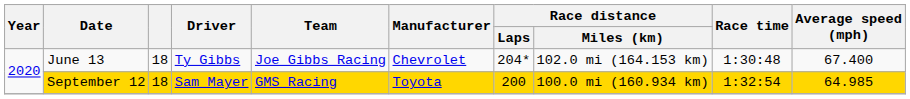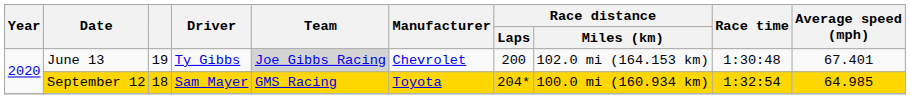 <table class=wikitable>
 <tr>
 <th rowspan="2">Year</th>
 <th rowspan="2">Date</th>
 <th rowspan="2"></th>
 <th rowspan="2">Driver</th>
 <th rowspan="2">Team</th>
 <th rowspan="2">Manufacturer</th>
 <th colspan="2">Race distance</th>
 <th rowspan="2">Race time</th>
 <th rowspan="2">Average speed<br>(mph)</th>
 </tr>
 <tr>
 <th>Laps</th>
 <th>Miles (km)</th>
 </tr>
 <tr>
 <td rowspan='2'><a href='#'>2020</a></td>
 <td>June 13</td>
-<td>18</td>
+<td>19</td>
 <td><a href='#'>Ty Gibbs</a></td>
-<td><a href='#'>Joe Gibbs Racing</a></td>
+<td style="background: lightgrey;"><a href='#'>Joe Gibbs Racing</a></td>
 <td><a href='#'>Chevrolet</a></td>
-<td align="center">204*</td>
+<td align="center">200</td>
 <td align="center">102.0 mi (164.153 km)</td>
 <td align="center">1:30:48</td>
-<td align="center">67.400</td>
+<td align="center">67.401</td>
 </tr>
 <tr bgcolor=gold>
 <td>September 12</td>
 <td>18</td>
 <td><a href='#'>Sam Mayer</a></td>
 <td><a href='#'>GMS Racing</a></td>
 <td><a href='#'>Toyota</a></td>
-<td align="center">200</td>
+<td align="center">204*</td>
 <td align="center">100.0 mi (160.934 km)</td>
 <td align="center">1:32:54</td>
 <td align="center">64.985</td>
 </tr>
 <tr>
 </tr>
 </table>
